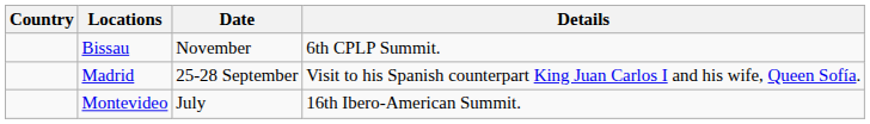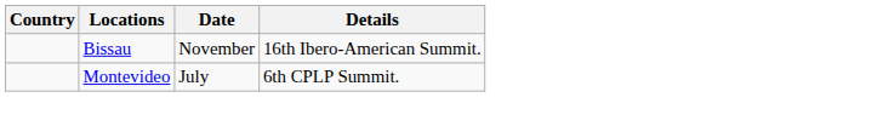 <table class="wikitable">
 <tr>
 <th>Country</th>
 <th>Locations</th>
 <th>Date</th>
 <th>Details</th>
 </tr>
 <tr>
 <td></td>
 <td><a href='#'>Bissau</a></td>
 <td>November</td>
-<td>6th CPLP Summit.</td>
-</tr>
-<tr>
-<td></td>
-<td><a href='#'>Madrid</a></td>
-<td>25-28 September</td>
-<td>Visit to his Spanish counterpart <a href='#'>King Juan Carlos I</a> and his wife, <a href='#'>Queen Sofía</a>.</td>
+<td>16th Ibero-American Summit.</td>
 </tr>
 <tr>
 <td></td>
 <td><a href='#'>Montevideo</a></td>
 <td>July</td>
-<td>16th Ibero-American Summit.</td>
+<td>6th CPLP Summit.</td>
 </tr>
 </table>
